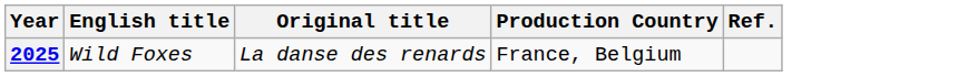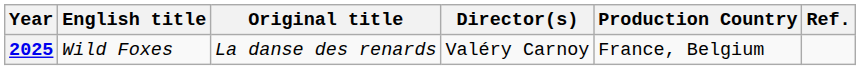 <table class="wikitable">
 <tr>
 <th>Year</th>
 <th>English title</th>
 <th>Original title</th>
+<th>Director(s)</th>
 <th>Production Country</th>
 <th>Ref.</th>
 </tr>
 <tr>
 <th><a href='#'>2025</a></th>
 <td><em>Wild Foxes</em></td>
 <td><em>La danse des renards</em></td>
+<td>Valéry Carnoy</td>
 <td>France, Belgium</td>
 <td></td>
 </tr>
 </table>
